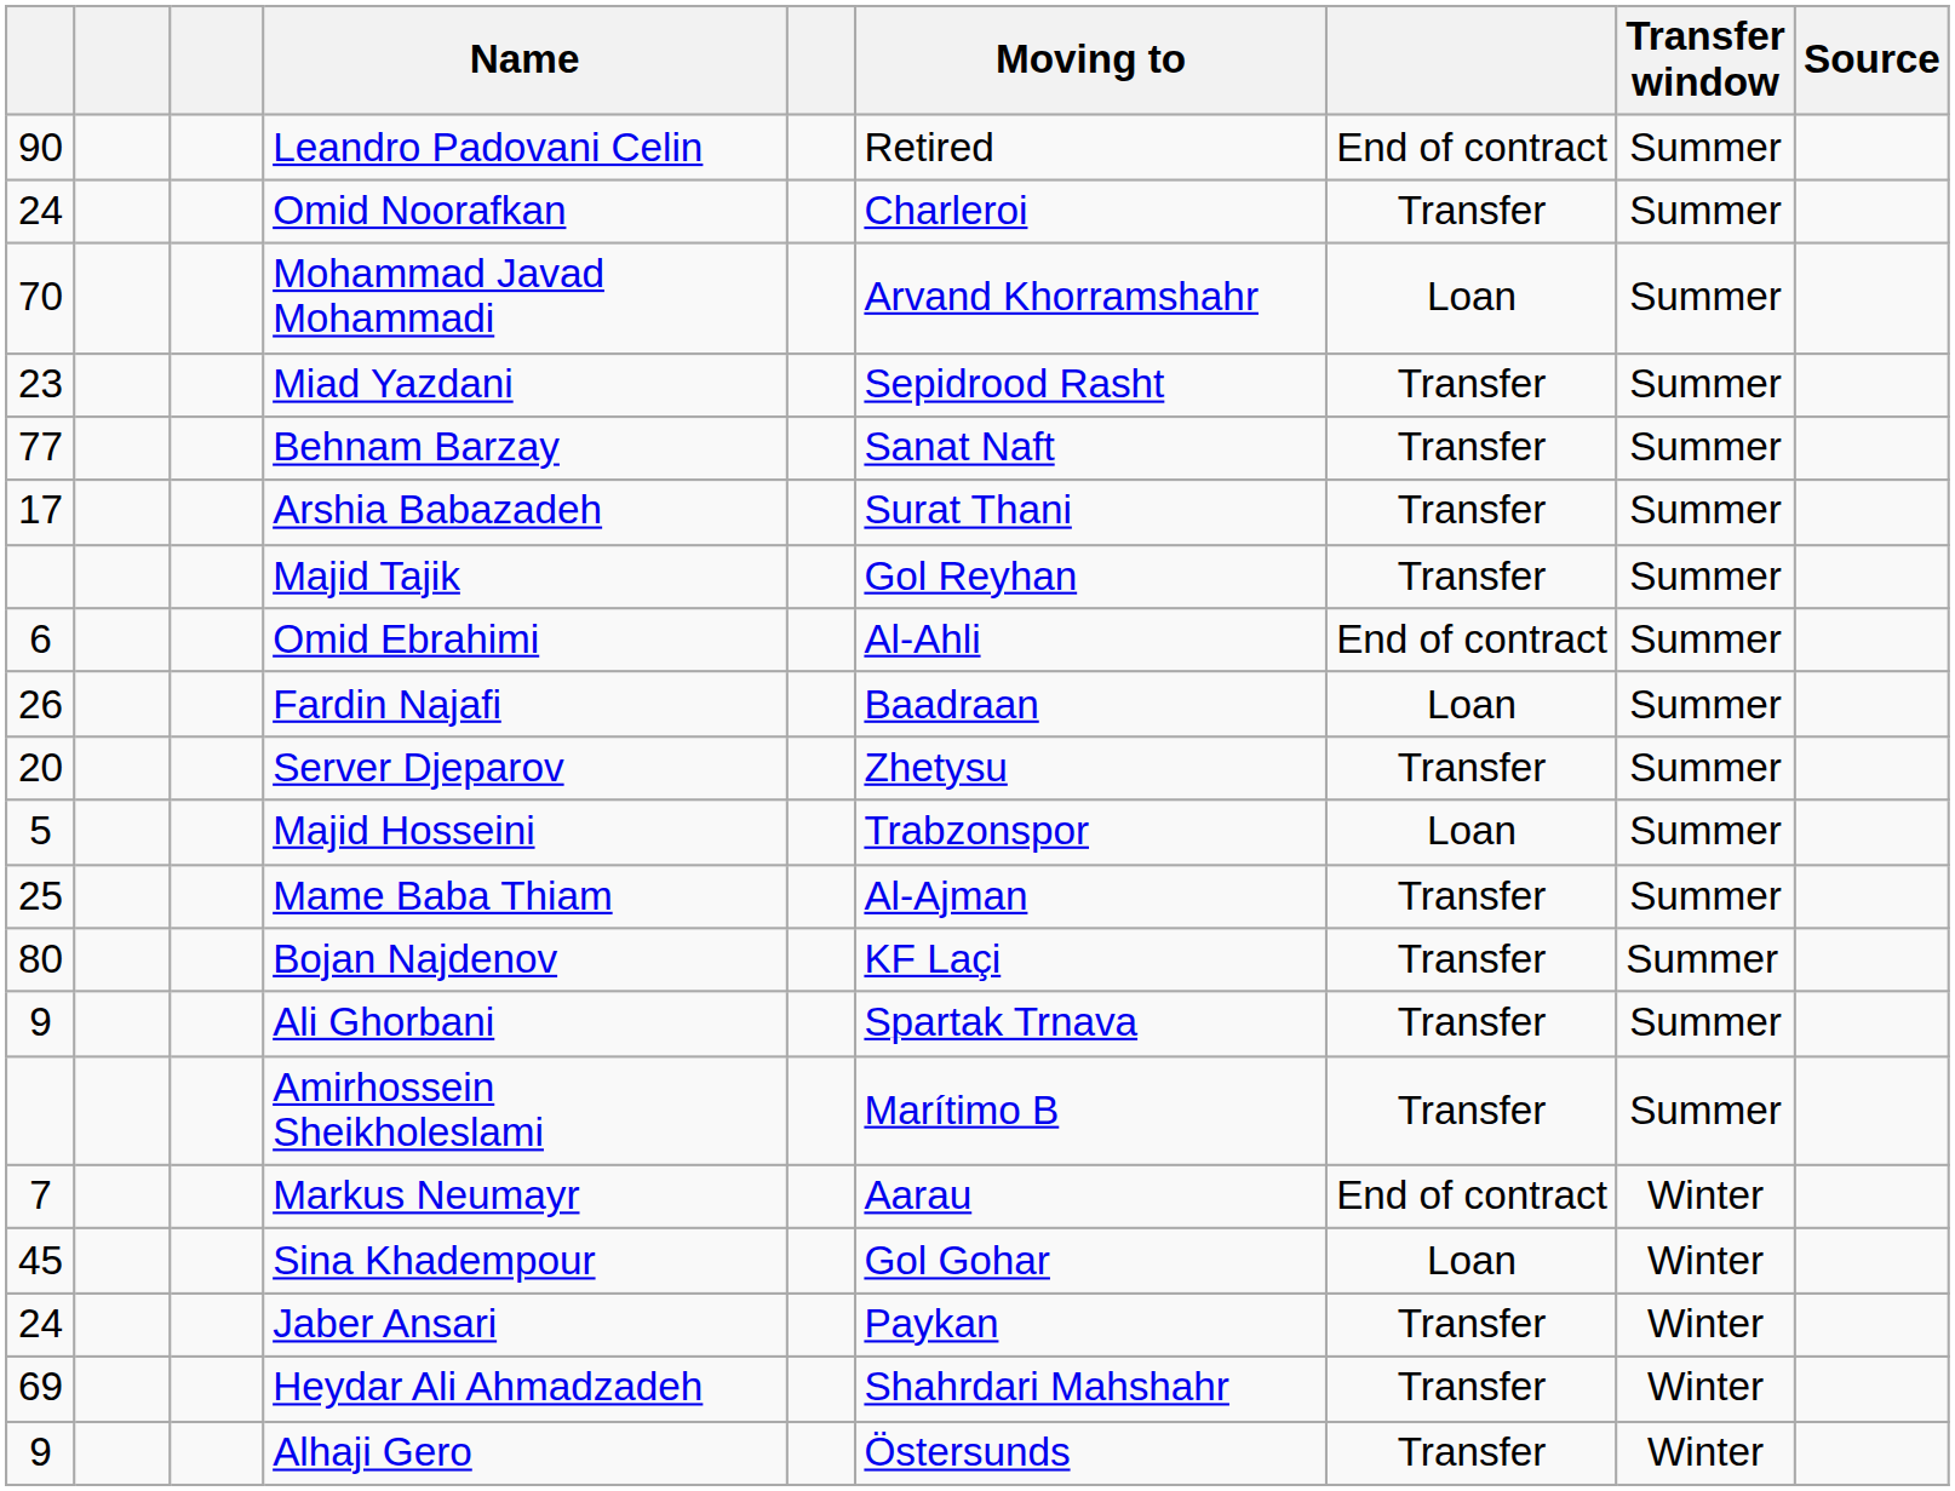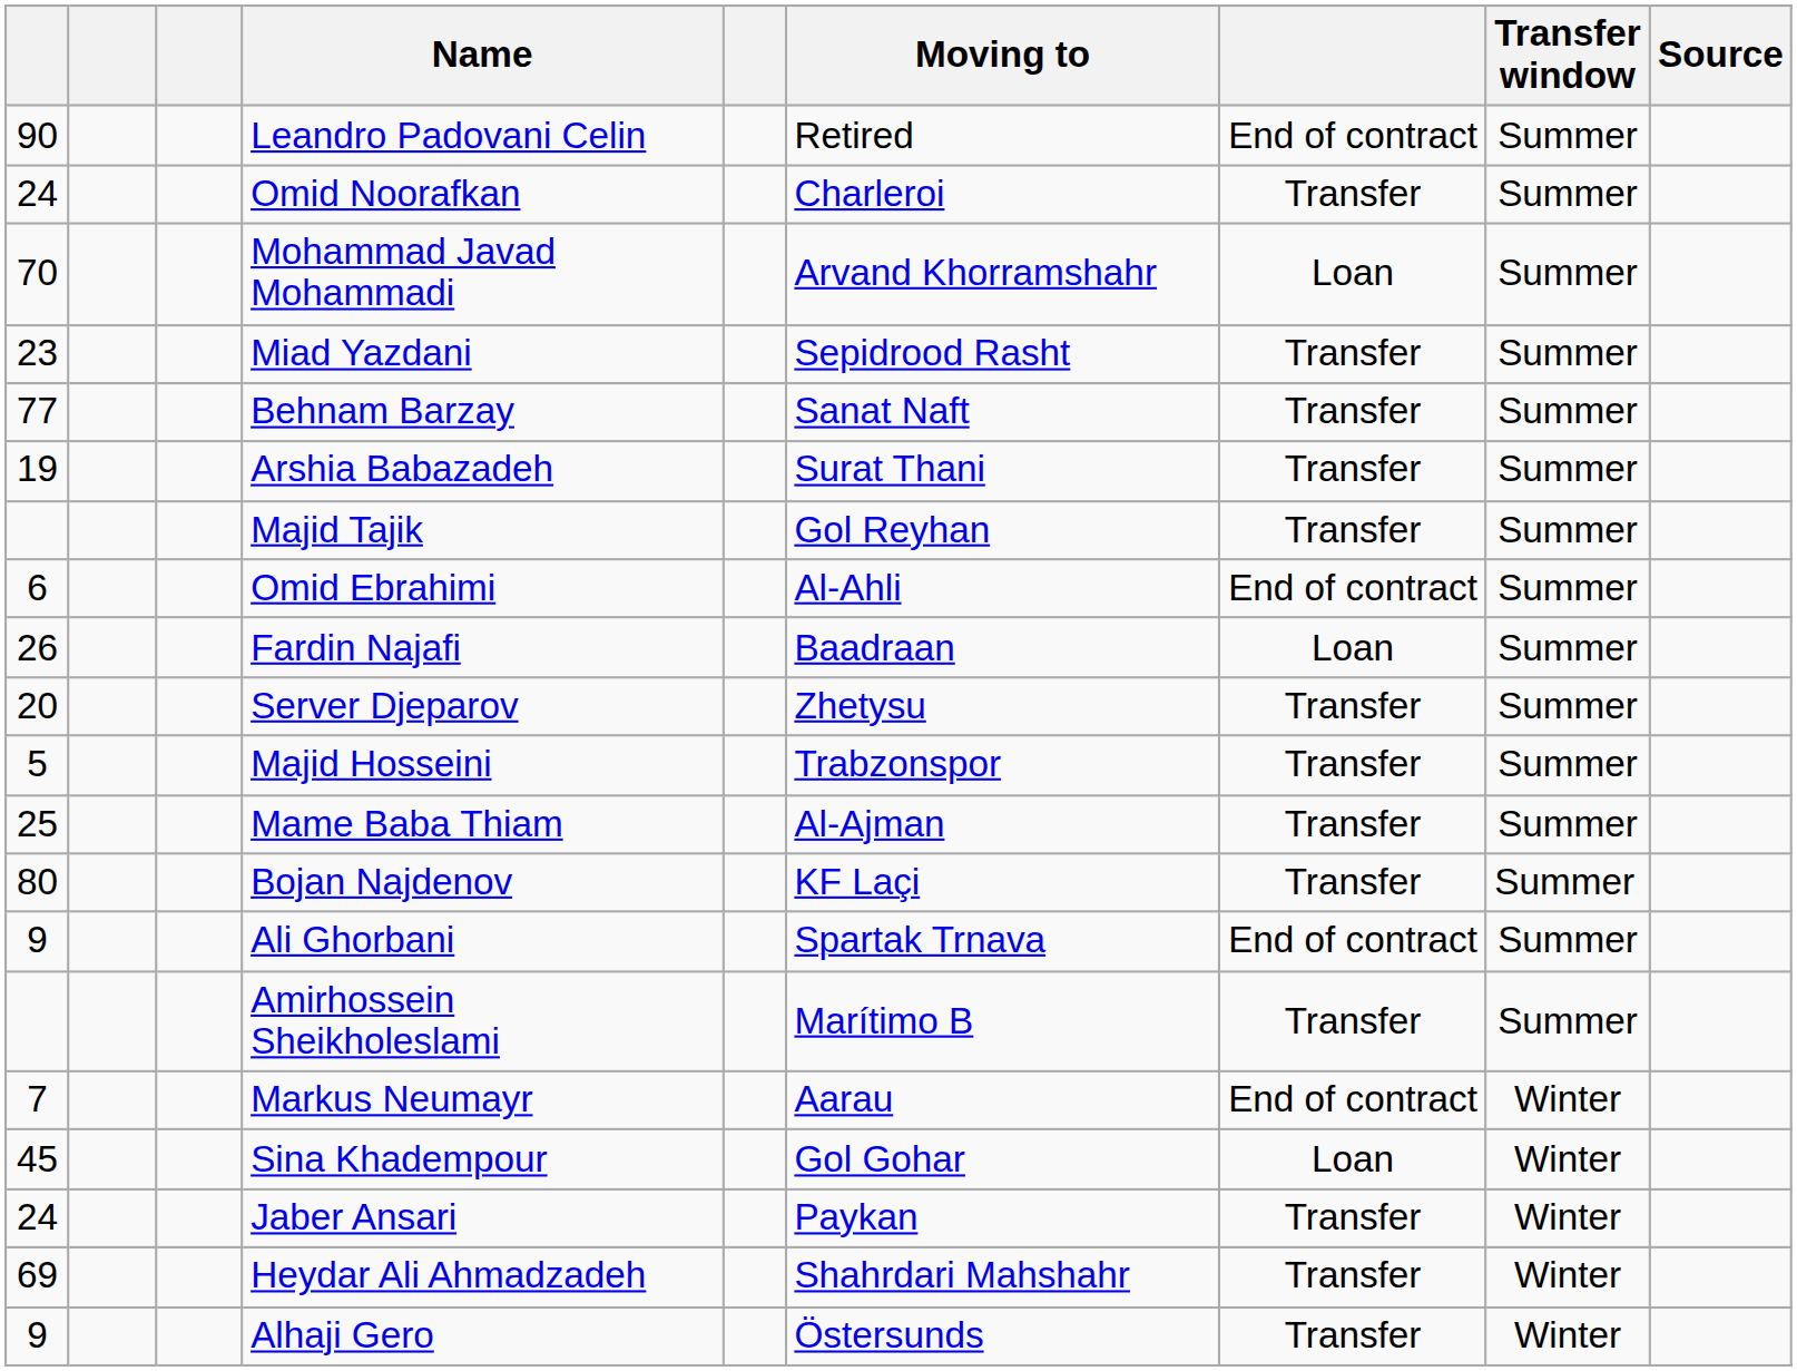 <table class="wikitable sortable">
 <tr>
 <th style="width:20px;"></th>
 <th style="width:30px;"></th>
 <th style="width:30px;"></th>
 <th style="width:200px;">Name</th>
 <th style="width:20px;"></th>
 <th style="width:180px;">Moving to</th>
 <th></th>
 <th Transfer window>Transfer<br>window</th>
 <th style="width:20px;" class="unsortable">Source</th>
 </tr>
 <tr>
 <td align=center>90</td>
 <td align=center></td>
 <td align=center></td>
 <td><a href='#'>Leandro Padovani Celin</a></td>
 <td align=center></td>
 <td>Retired</td>
 <td align=center>End of contract</td>
 <td align=center>Summer</td>
 <td align=center></td>
 </tr>
 <tr>
 <td align=center>24</td>
 <td align=center></td>
 <td align=center></td>
 <td><a href='#'>Omid Noorafkan</a></td>
 <td align=center></td>
 <td> <a href='#'>Charleroi</a></td>
 <td align=center>Transfer</td>
 <td align=center>Summer</td>
 <td align=center></td>
 </tr>
 <tr>
 <td align=center>70</td>
 <td align=center></td>
 <td align=center></td>
 <td><a href='#'>Mohammad Javad Mohammadi</a></td>
 <td align=center></td>
 <td><a href='#'>Arvand Khorramshahr</a></td>
 <td align=center>Loan</td>
 <td align=center>Summer</td>
 <td align=center></td>
 </tr>
 <tr>
 <td align=center>23</td>
 <td align=center></td>
 <td align=center></td>
 <td><a href='#'>Miad Yazdani</a></td>
 <td align=center></td>
 <td><a href='#'>Sepidrood Rasht</a></td>
 <td align=center>Transfer</td>
 <td align=center>Summer</td>
 <td align=center></td>
 </tr>
 <tr>
 <td align=center>77</td>
 <td align=center></td>
 <td align=center></td>
 <td><a href='#'>Behnam Barzay</a></td>
 <td align=center></td>
 <td><a href='#'>Sanat Naft</a></td>
 <td align=center>Transfer</td>
 <td align=center>Summer</td>
 <td align=center></td>
 </tr>
 <tr>
-<td align=center>17</td>
+<td align=center>19</td>
 <td align=center></td>
 <td align=center></td>
 <td><a href='#'>Arshia Babazadeh</a></td>
 <td align=center></td>
 <td> <a href='#'>Surat Thani</a></td>
 <td align=center>Transfer</td>
 <td align=center>Summer</td>
 <td align=center></td>
 </tr>
 <tr>
 <td align=center></td>
 <td align=center></td>
 <td align=center></td>
 <td><a href='#'>Majid Tajik</a></td>
 <td align=center></td>
 <td><a href='#'>Gol Reyhan</a></td>
 <td align=center>Transfer</td>
 <td align=center>Summer</td>
 <td align=center></td>
 </tr>
 <tr>
 <td align=center>6</td>
 <td align=center></td>
 <td align=center></td>
 <td><a href='#'>Omid Ebrahimi</a></td>
 <td align=center></td>
 <td> <a href='#'>Al-Ahli</a></td>
 <td align=center>End of contract</td>
 <td align=center>Summer</td>
 <td align=center></td>
 </tr>
 <tr>
 <td align=center>26</td>
 <td align=center></td>
 <td align=center></td>
 <td><a href='#'>Fardin Najafi</a></td>
 <td align=center></td>
 <td><a href='#'>Baadraan</a></td>
 <td align=center>Loan</td>
 <td align=center>Summer</td>
 <td align=center></td>
 </tr>
 <tr>
 <td align=center>20</td>
 <td align=center></td>
 <td align=center></td>
 <td><a href='#'>Server Djeparov</a></td>
 <td align=center></td>
 <td> <a href='#'>Zhetysu</a></td>
 <td align=center>Transfer</td>
 <td align=center>Summer</td>
 <td align=center></td>
 </tr>
 <tr>
 <td align=center>5</td>
 <td align=center></td>
 <td align=center></td>
 <td><a href='#'>Majid Hosseini</a></td>
 <td align=center></td>
 <td> <a href='#'>Trabzonspor</a></td>
-<td align=center>Loan</td>
+<td align=center>Transfer</td>
 <td align=center>Summer</td>
 <td align=center></td>
 </tr>
 <tr>
 <td align=center>25</td>
 <td align=center></td>
 <td align=center></td>
 <td><a href='#'>Mame Baba Thiam</a></td>
 <td align=center></td>
 <td> <a href='#'>Al-Ajman</a></td>
 <td align=center>Transfer</td>
 <td align=center>Summer</td>
 <td align=center></td>
 </tr>
 <tr>
 <td align=center>80</td>
 <td align=center></td>
 <td align=center></td>
 <td><a href='#'>Bojan Najdenov</a></td>
 <td align=center></td>
 <td> <a href='#'>KF Laçi</a></td>
 <td align=center>Transfer</td>
 <td aligncenter>Summer</td>
 <td align=center></td>
 </tr>
 <tr>
 <td align=center>9</td>
 <td align=center></td>
 <td align=center></td>
 <td><a href='#'>Ali Ghorbani</a></td>
 <td align=center></td>
 <td> <a href='#'>Spartak Trnava</a></td>
-<td align=center>Transfer</td>
+<td align=center>End of contract</td>
 <td align=center>Summer</td>
 <td align=center></td>
 </tr>
 <tr>
 <td align=center></td>
 <td align=center></td>
 <td align=center></td>
 <td><a href='#'>Amirhossein Sheikholeslami</a></td>
 <td align=center></td>
 <td> <a href='#'>Marítimo B</a></td>
 <td align=center>Transfer</td>
 <td align=center>Summer</td>
 <td align=center></td>
 </tr>
 <tr>
 <td align=center>7</td>
 <td align=center></td>
 <td align=center></td>
 <td><a href='#'>Markus Neumayr</a></td>
 <td align=center></td>
 <td> <a href='#'>Aarau</a></td>
 <td align=center>End of contract</td>
 <td align=center>Winter</td>
 <td align=center></td>
 </tr>
 <tr>
 <td align=center>45</td>
 <td align=center></td>
 <td align=center></td>
 <td><a href='#'>Sina Khadempour</a></td>
 <td align=center></td>
 <td><a href='#'>Gol Gohar</a></td>
 <td align=center>Loan</td>
 <td align=center>Winter</td>
 <td align=center></td>
 </tr>
 <tr>
 <td align=center>24</td>
 <td align=center></td>
 <td align=center></td>
 <td><a href='#'>Jaber Ansari</a></td>
 <td align=center></td>
 <td><a href='#'>Paykan</a></td>
 <td align=center>Transfer</td>
 <td align=center>Winter</td>
 <td align=center></td>
 </tr>
 <tr>
 <td align=center>69</td>
 <td align=center></td>
 <td align=center></td>
 <td><a href='#'>Heydar Ali Ahmadzadeh</a></td>
 <td align=center></td>
 <td><a href='#'>Shahrdari Mahshahr</a></td>
 <td align=center>Transfer</td>
 <td align=center>Winter</td>
 <td align=center></td>
 </tr>
 <tr>
 <td align=center>9</td>
 <td align=center></td>
 <td align=center></td>
 <td><a href='#'>Alhaji Gero</a></td>
 <td align=center></td>
 <td> <a href='#'>Östersunds</a></td>
 <td align=center>Transfer</td>
 <td align=center>Winter</td>
 <td align=center></td>
 </tr>
 </table>
